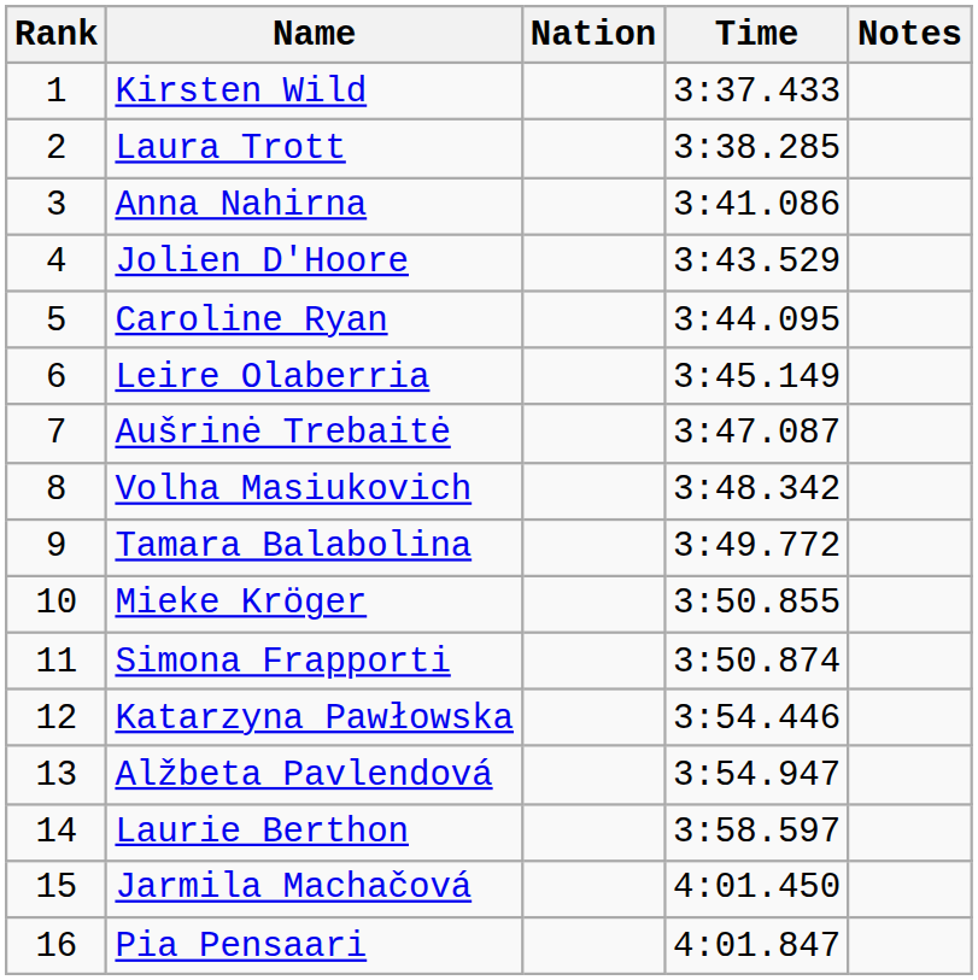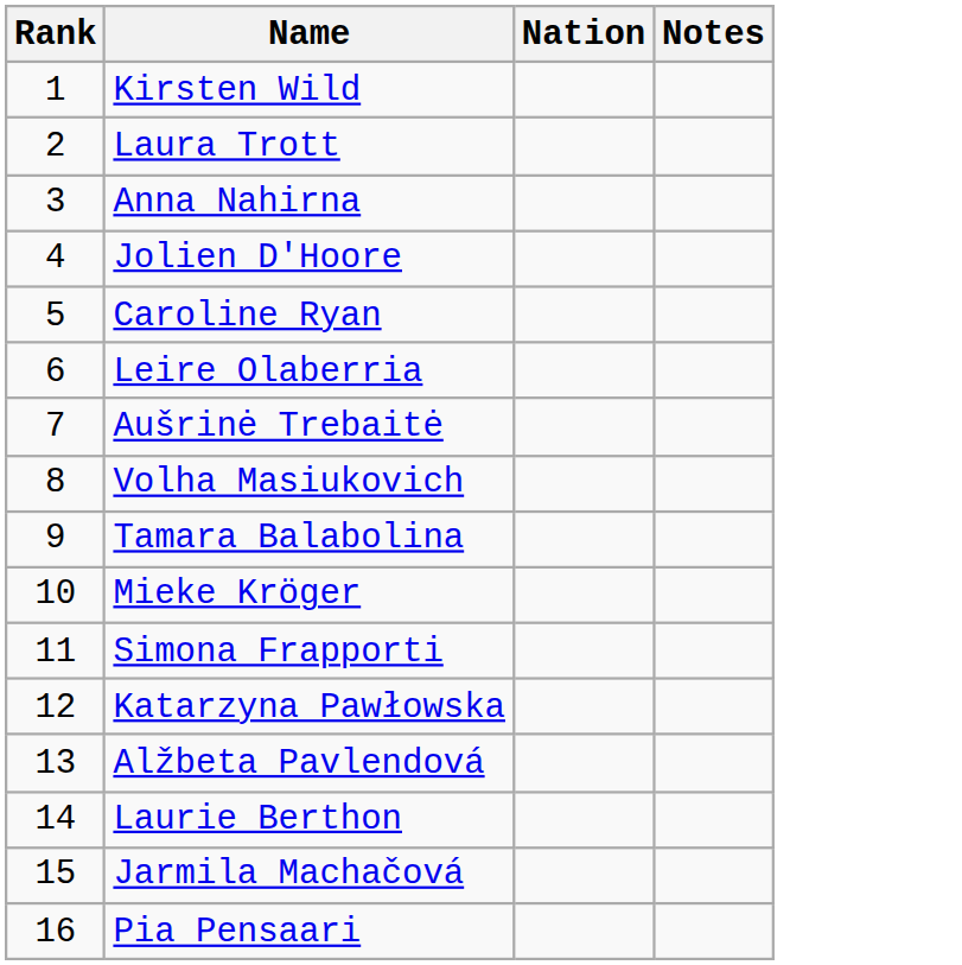 <table class="wikitable sortable" style="text-align:center">
 <tr>
 <th>Rank</th>
 <th>Name</th>
 <th>Nation</th>
-<th>Time</th>
 <th>Notes</th>
 </tr>
 <tr>
 <td>1</td>
 <td align=left><a href='#'>Kirsten Wild</a></td>
 <td align=left></td>
-<td>3:37.433</td>
 <td></td>
 </tr>
 <tr>
 <td>2</td>
 <td align=left><a href='#'>Laura Trott</a></td>
 <td align=left></td>
-<td>3:38.285</td>
 <td></td>
 </tr>
 <tr>
 <td>3</td>
 <td align=left><a href='#'>Anna Nahirna</a></td>
 <td align=left></td>
-<td>3:41.086</td>
 <td></td>
 </tr>
 <tr>
 <td>4</td>
 <td align=left><a href='#'>Jolien D'Hoore</a></td>
 <td align=left></td>
-<td>3:43.529</td>
 <td></td>
 </tr>
 <tr>
 <td>5</td>
 <td align=left><a href='#'>Caroline Ryan</a></td>
 <td align=left></td>
-<td>3:44.095</td>
 <td></td>
 </tr>
 <tr>
 <td>6</td>
 <td align=left><a href='#'>Leire Olaberria</a></td>
 <td align=left></td>
-<td>3:45.149</td>
 <td></td>
 </tr>
 <tr>
 <td>7</td>
 <td align=left><a href='#'>Aušrinė Trebaitė</a></td>
 <td align=left></td>
-<td>3:47.087</td>
 <td></td>
 </tr>
 <tr>
 <td>8</td>
 <td align=left><a href='#'>Volha Masiukovich</a></td>
 <td align=left></td>
-<td>3:48.342</td>
 <td></td>
 </tr>
 <tr>
 <td>9</td>
 <td align=left><a href='#'>Tamara Balabolina</a></td>
 <td align=left></td>
-<td>3:49.772</td>
 <td></td>
 </tr>
 <tr>
 <td>10</td>
 <td align=left><a href='#'>Mieke Kröger</a></td>
 <td align=left></td>
-<td>3:50.855</td>
 <td></td>
 </tr>
 <tr>
 <td>11</td>
 <td align=left><a href='#'>Simona Frapporti</a></td>
 <td align=left></td>
-<td>3:50.874</td>
 <td></td>
 </tr>
 <tr>
 <td>12</td>
 <td align=left><a href='#'>Katarzyna Pawłowska</a></td>
 <td align=left></td>
-<td>3:54.446</td>
 <td></td>
 </tr>
 <tr>
 <td>13</td>
 <td align=left><a href='#'>Alžbeta Pavlendová</a></td>
 <td align=left></td>
-<td>3:54.947</td>
 <td></td>
 </tr>
 <tr>
 <td>14</td>
 <td align=left><a href='#'>Laurie Berthon</a></td>
 <td align=left></td>
-<td>3:58.597</td>
 <td></td>
 </tr>
 <tr>
 <td>15</td>
 <td align=left><a href='#'>Jarmila Machačová</a></td>
 <td align=left></td>
-<td>4:01.450</td>
 <td></td>
 </tr>
 <tr>
 <td>16</td>
 <td align=left><a href='#'>Pia Pensaari</a></td>
 <td align=left></td>
-<td>4:01.847</td>
 <td></td>
 </tr>
 </table>
